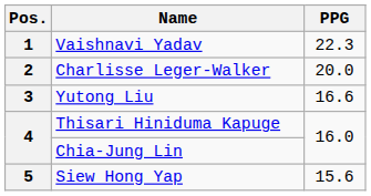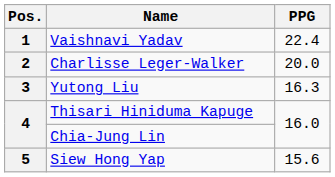 <table class=wikitable style="text-align:center;">
 <tr>
 <th width="13%">Pos.</th>
 <th width="70%">Name</th>
 <th width="17%">PPG</th>
 </tr>
 <tr>
 <th>1</th>
 <td align=left> <a href='#'>Vaishnavi Yadav</a></td>
-<td>22.3</td>
+<td>22.4</td>
 </tr>
 <tr>
 <th>2</th>
 <td align=left> <a href='#'>Charlisse Leger-Walker</a></td>
 <td>20.0</td>
 </tr>
 <tr>
 <th>3</th>
 <td align=left> <a href='#'>Yutong Liu</a></td>
-<td>16.6</td>
+<td>16.3</td>
 </tr>
 <tr>
 <th rowspan=2>4</th>
 <td align=left> <a href='#'>Thisari Hiniduma Kapuge</a></td>
 <td rowspan=2>16.0</td>
 </tr>
 <tr>
 <td align=left> <a href='#'>Chia-Jung Lin</a></td>
 </tr>
 <tr>
 <th>5</th>
 <td align=left> <a href='#'>Siew Hong Yap</a></td>
 <td>15.6</td>
 </tr>
 </table>
